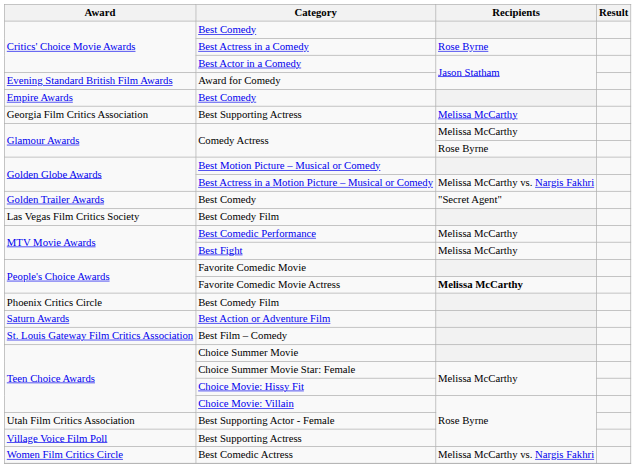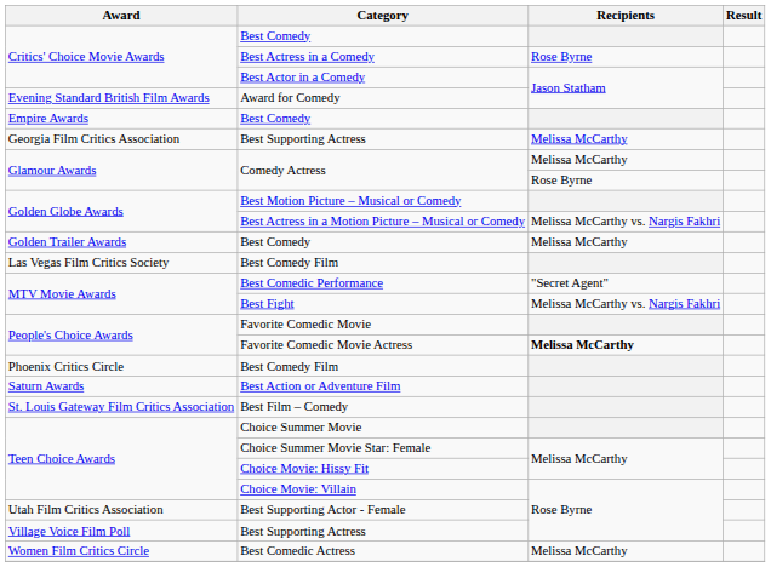 <table class="wikitable sortable">
 <tr>
 <th>Award</th>
 <th>Category</th>
 <th>Recipients</th>
 <th>Result</th>
 </tr>
 <tr>
 <td rowspan="3"><a href='#'>Critics' Choice Movie Awards</a></td>
 <td><a href='#'>Best Comedy</a></td>
 <th></th>
 <td></td>
 </tr>
 <tr>
 <td><a href='#'>Best Actress in a Comedy</a></td>
 <td><a href='#'>Rose Byrne</a></td>
 <td></td>
 </tr>
 <tr>
 <td><a href='#'>Best Actor in a Comedy</a></td>
 <td rowspan="2"><a href='#'>Jason Statham</a></td>
 <td></td>
 </tr>
 <tr>
 <td><a href='#'>Evening Standard British Film Awards</a></td>
 <td>Award for Comedy</td>
 <td></td>
 </tr>
 <tr>
 <td><a href='#'>Empire Awards</a></td>
 <td><a href='#'>Best Comedy</a></td>
 <th></th>
 <td></td>
 </tr>
 <tr>
 <td>Georgia Film Critics Association</td>
 <td>Best Supporting Actress</td>
 <td><a href='#'>Melissa McCarthy</a></td>
 <td></td>
 </tr>
 <tr>
 <td rowspan="2"><a href='#'>Glamour Awards</a></td>
 <td rowspan="2">Comedy Actress</td>
 <td>Melissa McCarthy</td>
 <td></td>
 </tr>
 <tr>
 <td>Rose Byrne</td>
 <td></td>
 </tr>
 <tr>
 <td rowspan="2"><a href='#'>Golden Globe Awards</a></td>
 <td><a href='#'>Best Motion Picture – Musical or Comedy</a></td>
 <th></th>
 <td></td>
 </tr>
 <tr>
 <td><a href='#'>Best Actress in a Motion Picture – Musical or Comedy</a></td>
 <td>Melissa McCarthy vs. <a href='#'>Nargis Fakhri</a></td>
 <td></td>
 </tr>
 <tr>
 <td><a href='#'>Golden Trailer Awards</a></td>
 <td>Best Comedy</td>
-<td>"Secret Agent"</td>
+<td>Melissa McCarthy</td>
 <td></td>
 </tr>
 <tr>
 <td>Las Vegas Film Critics Society</td>
 <td>Best Comedy Film</td>
 <th></th>
 <td></td>
 </tr>
 <tr>
 <td rowspan="2"><a href='#'>MTV Movie Awards</a></td>
 <td><a href='#'>Best Comedic Performance</a></td>
-<td>Melissa McCarthy</td>
+<td>"Secret Agent"</td>
 <td></td>
 </tr>
 <tr>
 <td><a href='#'>Best Fight</a></td>
-<td>Melissa McCarthy</td>
+<td>Melissa McCarthy vs. <a href='#'>Nargis Fakhri</a></td>
 <td></td>
 </tr>
 <tr>
 <td rowspan="2"><a href='#'>People's Choice Awards</a></td>
 <td>Favorite Comedic Movie</td>
 <th></th>
 <td></td>
 </tr>
 <tr>
 <td>Favorite Comedic Movie Actress</td>
 <td><strong>Melissa McCarthy</strong></td>
 <td></td>
 </tr>
 <tr>
 <td>Phoenix Critics Circle</td>
 <td>Best Comedy Film</td>
 <th></th>
 <td></td>
 </tr>
 <tr>
 <td><a href='#'>Saturn Awards</a></td>
 <td><a href='#'>Best Action or Adventure Film</a></td>
 <th></th>
 <td></td>
 </tr>
 <tr>
 <td><a href='#'>St. Louis Gateway Film Critics Association</a></td>
 <td>Best Film – Comedy</td>
 <th></th>
 <td></td>
 </tr>
 <tr>
 <td rowspan="4"><a href='#'>Teen Choice Awards</a></td>
 <td>Choice Summer Movie</td>
 <th></th>
 <td></td>
 </tr>
 <tr>
 <td>Choice Summer Movie Star: Female</td>
 <td rowspan="2">Melissa McCarthy</td>
 <td></td>
 </tr>
 <tr>
 <td><a href='#'>Choice Movie: Hissy Fit</a></td>
 <td></td>
 </tr>
 <tr>
 <td><a href='#'>Choice Movie: Villain</a></td>
 <td rowspan="3">Rose Byrne</td>
 <td></td>
 </tr>
 <tr>
 <td>Utah Film Critics Association</td>
 <td>Best Supporting Actor - Female</td>
 <td></td>
 </tr>
 <tr>
 <td><a href='#'>Village Voice Film Poll</a></td>
 <td>Best Supporting Actress</td>
 <td></td>
 </tr>
 <tr>
 <td><a href='#'>Women Film Critics Circle</a></td>
 <td>Best Comedic Actress</td>
-<td>Melissa McCarthy vs. <a href='#'>Nargis Fakhri</a></td>
+<td>Melissa McCarthy</td>
 <td></td>
 </tr>
 <tr>
 </tr>
 </table>
